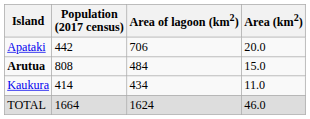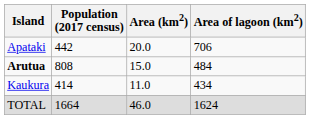 <table class="wikitable sortable" border="1" align=center>
 <tr>
 <th>Island</th>
 <th>Population <br>(2017 census)</th>
+<th>Area (km<sup>2</sup>)</th>
 <th>Area of lagoon (km<sup>2</sup>)</th>
-<th>Area (km<sup>2</sup>)</th>
 </tr>
 <tr>
 <td><a href='#'>Apataki</a></td>
 <td>442</td>
+<td>20.0</td>
 <td>706</td>
-<td>20.0</td>
 </tr>
 <tr>
 <td><strong>Arutua</strong></td>
 <td>808</td>
+<td>15.0</td>
 <td>484</td>
-<td>15.0</td>
 </tr>
 <tr>
 <td><a href='#'>Kaukura</a></td>
 <td>414</td>
+<td>11.0</td>
 <td>434</td>
-<td>11.0</td>
 </tr>
 <tr style="background: #DDDDDD;">
 <td>TOTAL</td>
 <td>1664</td>
+<td>46.0</td>
 <td>1624</td>
-<td>46.0</td>
 </tr>
 </table>
